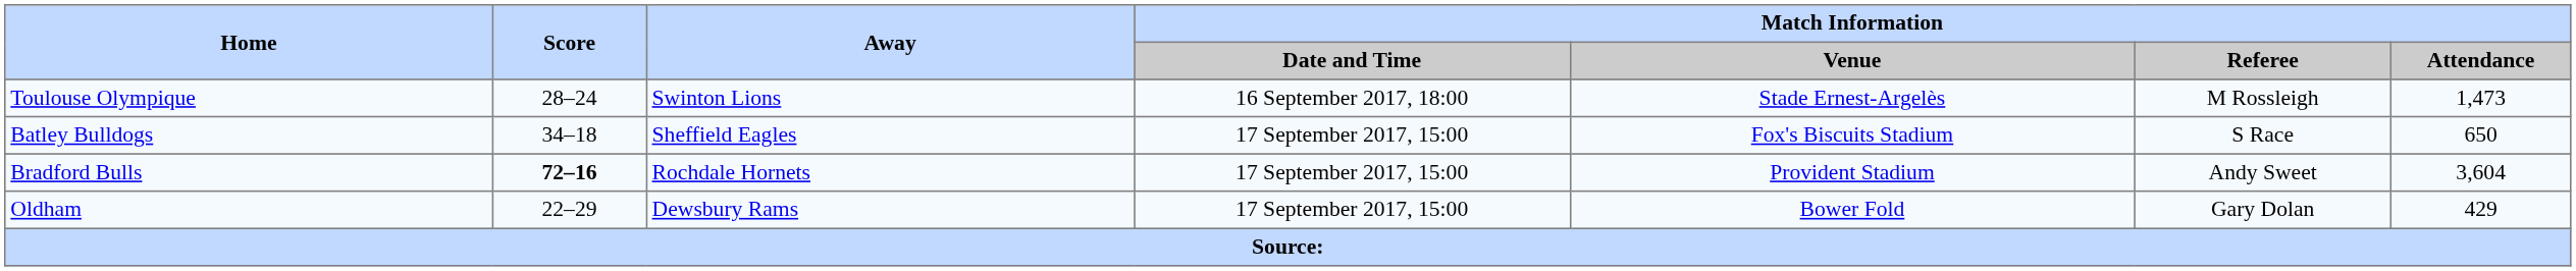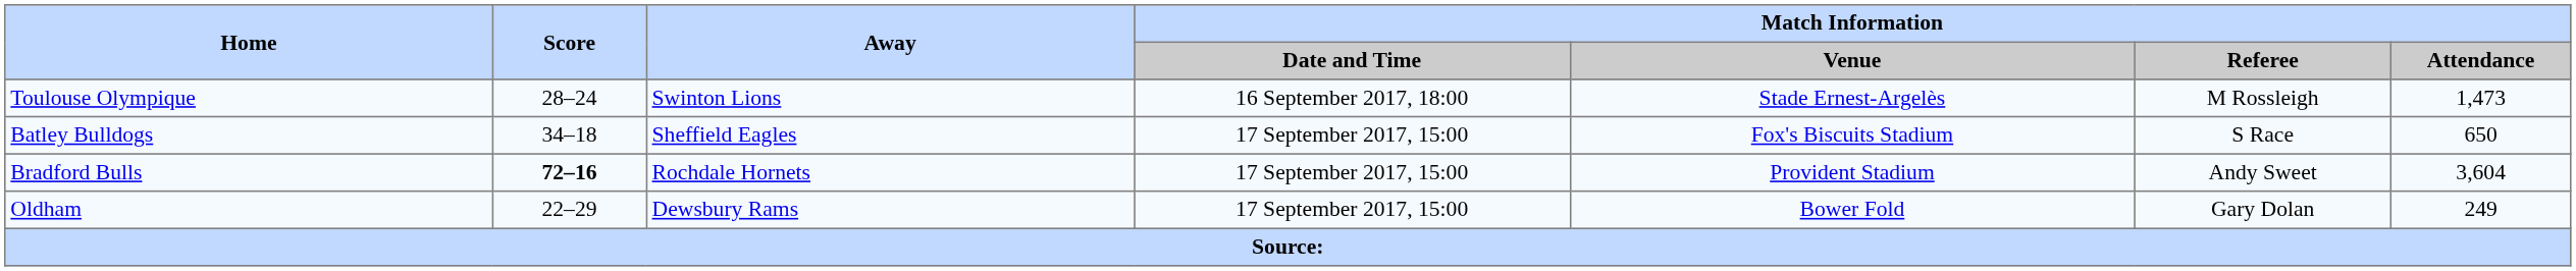 <table border=1 style="border-collapse:collapse; font-size:85%; text-align:center;" cellpadding=3 cellspacing=0 width=100%>
 <tr bgcolor=#C1D8FF>
 <th rowspan=2 width=19%>Home</th>
 <th rowspan=2 width=6%>Score</th>
 <th rowspan=2 width=19%>Away</th>
 <th colspan=6>Match Information</th>
 </tr>
 <tr bgcolor=#CCCCCC>
 <th width=17%>Date and Time</th>
 <th width=22%>Venue</th>
 <th width=10%>Referee</th>
 <th width=7%>Attendance</th>
 </tr>
 <tr bgcolor=#F5FAFF>
 <td align=left> <a href='#'>Toulouse Olympique</a></td>
 <td>28–24</td>
 <td align=left> <a href='#'>Swinton Lions</a></td>
 <td>16 September 2017, 18:00</td>
 <td><a href='#'>Stade Ernest-Argelès</a></td>
 <td>M Rossleigh</td>
 <td>1,473</td>
 </tr>
 <tr bgcolor=#F5FAFF>
 <td align=left> <a href='#'>Batley Bulldogs</a></td>
 <td>34–18</td>
 <td align=left> <a href='#'>Sheffield Eagles</a></td>
 <td>17 September 2017, 15:00</td>
 <td><a href='#'>Fox's Biscuits Stadium</a></td>
 <td>S Race</td>
 <td>650</td>
 </tr>
 <tr bgcolor=#F5FAFF>
 <td align=left> <a href='#'>Bradford Bulls</a></td>
 <td><strong>72–16</strong></td>
 <td align=left> <a href='#'>Rochdale Hornets</a></td>
 <td>17 September 2017, 15:00</td>
 <td><a href='#'>Provident Stadium</a></td>
 <td>Andy Sweet</td>
 <td>3,604</td>
 </tr>
 <tr bgcolor=#F5FAFF>
 <td align=left> <a href='#'>Oldham</a></td>
 <td>22–29</td>
 <td align=left> <a href='#'>Dewsbury Rams</a></td>
 <td>17 September 2017, 15:00</td>
 <td><a href='#'>Bower Fold</a></td>
 <td>Gary Dolan</td>
-<td>429</td>
+<td>249</td>
 </tr>
 <tr style="background:#c1d8ff;">
 <th colspan=12>Source:</th>
 </tr>
 </table>
